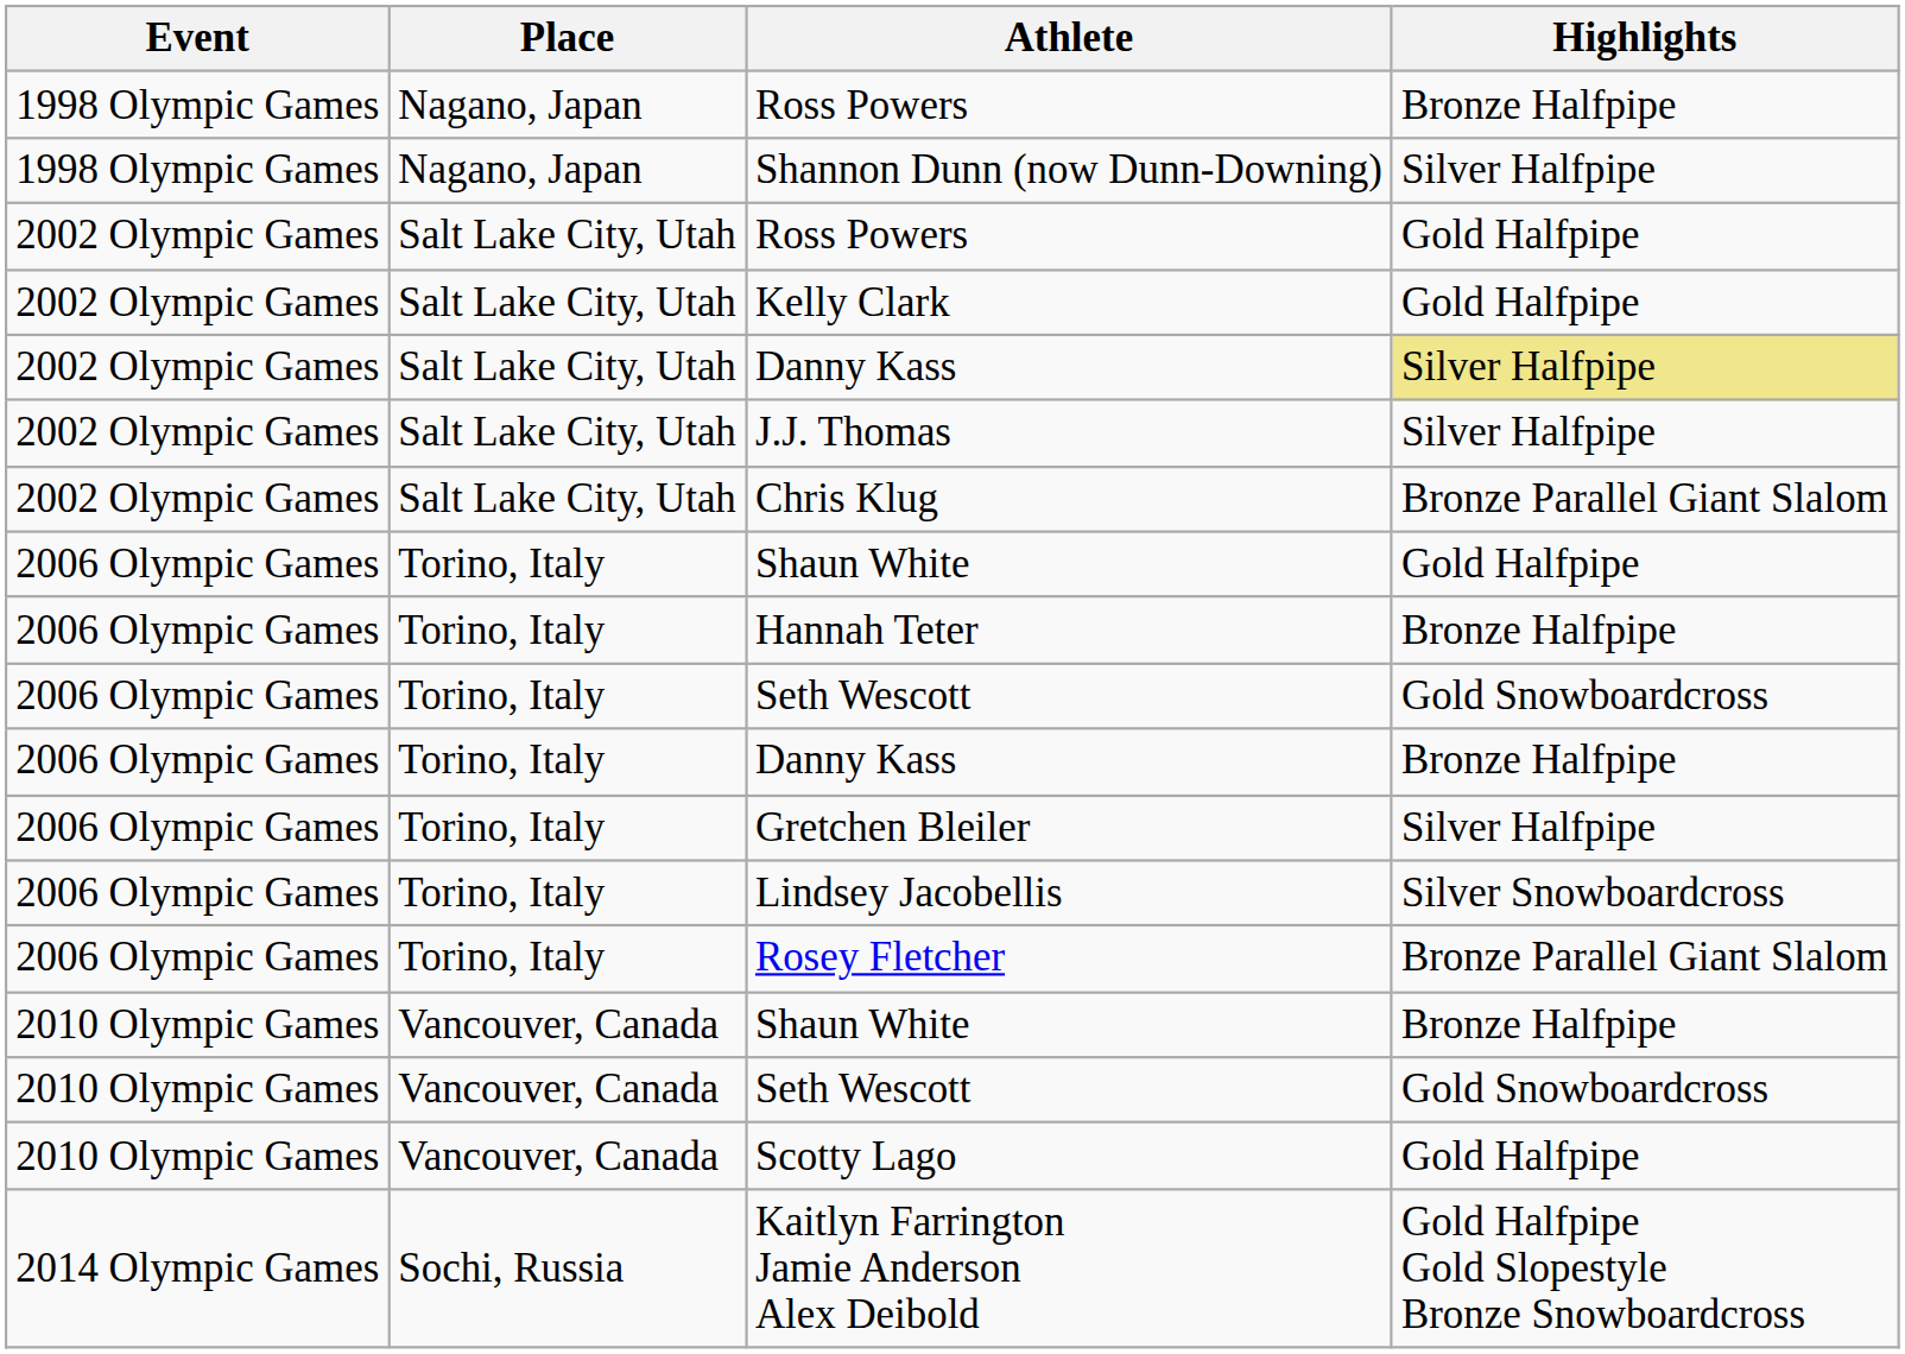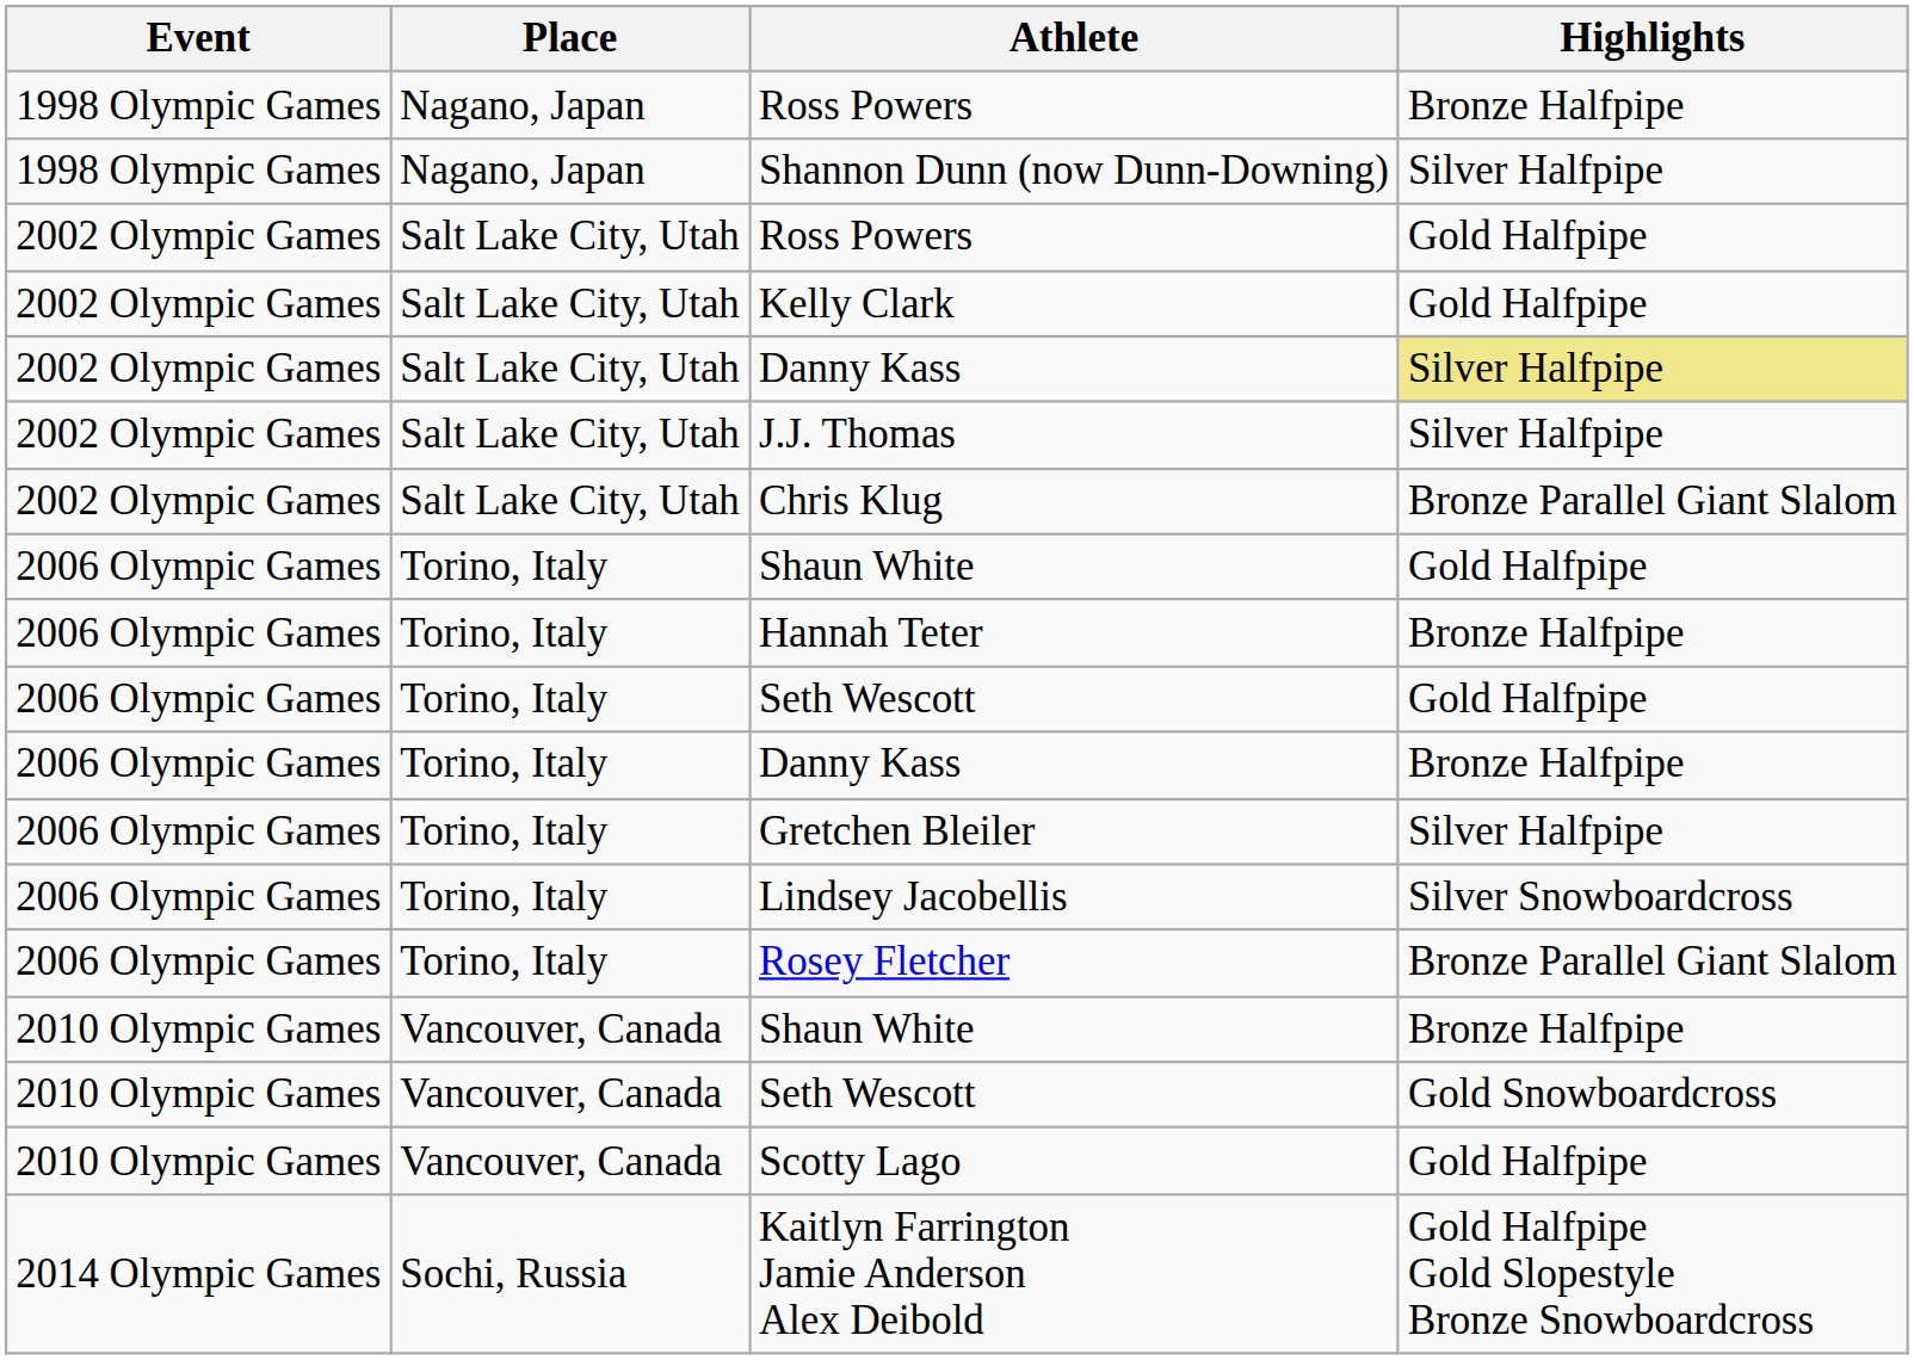 <table class="wikitable">
 <tr>
 <th>Event</th>
 <th>Place</th>
 <th>Athlete</th>
 <th>Highlights</th>
 </tr>
 <tr>
 <td>1998 Olympic Games</td>
 <td> Nagano, Japan</td>
 <td>Ross Powers</td>
 <td>Bronze Halfpipe</td>
 </tr>
 <tr>
 <td>1998 Olympic Games</td>
 <td> Nagano, Japan</td>
 <td>Shannon Dunn (now Dunn-Downing)</td>
 <td>Silver Halfpipe</td>
 </tr>
 <tr>
 <td>2002 Olympic Games</td>
 <td> Salt Lake City, Utah</td>
 <td>Ross Powers</td>
 <td>Gold Halfpipe</td>
 </tr>
 <tr>
 <td>2002 Olympic Games</td>
 <td> Salt Lake City, Utah</td>
 <td>Kelly Clark</td>
 <td>Gold Halfpipe</td>
 </tr>
 <tr>
 <td>2002 Olympic Games</td>
 <td> Salt Lake City, Utah</td>
 <td>Danny Kass</td>
 <td style="background: khaki;">Silver Halfpipe</td>
 </tr>
 <tr>
 <td>2002 Olympic Games</td>
 <td> Salt Lake City, Utah</td>
 <td>J.J. Thomas</td>
 <td>Silver Halfpipe</td>
 </tr>
 <tr>
 <td>2002 Olympic Games</td>
 <td> Salt Lake City, Utah</td>
 <td>Chris Klug</td>
 <td>Bronze Parallel Giant Slalom</td>
 </tr>
 <tr>
 <td>2006 Olympic Games</td>
 <td> Torino, Italy</td>
 <td>Shaun White</td>
 <td>Gold Halfpipe</td>
 </tr>
 <tr>
 <td>2006 Olympic Games</td>
 <td> Torino, Italy</td>
 <td>Hannah Teter</td>
 <td>Bronze Halfpipe</td>
 </tr>
 <tr>
 <td>2006 Olympic Games</td>
 <td> Torino, Italy</td>
 <td>Seth Wescott</td>
-<td>Gold Snowboardcross</td>
+<td>Gold Halfpipe</td>
 </tr>
 <tr>
 <td>2006 Olympic Games</td>
 <td> Torino, Italy</td>
 <td>Danny Kass</td>
 <td>Bronze Halfpipe</td>
 </tr>
 <tr>
 <td>2006 Olympic Games</td>
 <td> Torino, Italy</td>
 <td>Gretchen Bleiler</td>
 <td>Silver Halfpipe</td>
 </tr>
 <tr>
 <td>2006 Olympic Games</td>
 <td> Torino, Italy</td>
 <td>Lindsey Jacobellis</td>
 <td>Silver Snowboardcross</td>
 </tr>
 <tr>
 <td>2006 Olympic Games</td>
 <td> Torino, Italy</td>
 <td><a href='#'>Rosey Fletcher</a></td>
 <td>Bronze Parallel Giant Slalom</td>
 </tr>
 <tr>
 <td>2010 Olympic Games</td>
 <td> Vancouver, Canada</td>
 <td>Shaun White</td>
 <td>Bronze Halfpipe</td>
 </tr>
 <tr>
 <td>2010 Olympic Games</td>
 <td> Vancouver, Canada</td>
 <td>Seth Wescott</td>
 <td>Gold Snowboardcross</td>
 </tr>
 <tr>
 <td>2010 Olympic Games</td>
 <td> Vancouver, Canada</td>
 <td>Scotty Lago</td>
 <td>Gold Halfpipe</td>
 </tr>
 <tr>
 <td>2014 Olympic Games</td>
 <td> Sochi, Russia</td>
 <td>Kaitlyn Farrington<br>Jamie Anderson<br>Alex Deibold</td>
 <td>Gold Halfpipe<br>Gold Slopestyle<br>Bronze Snowboardcross</td>
 </tr>
 </table>
